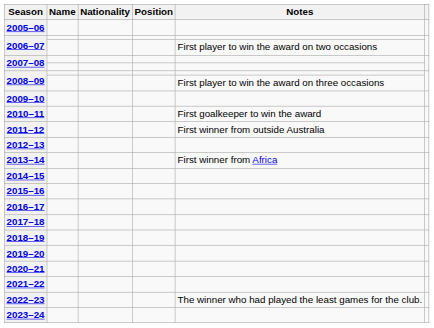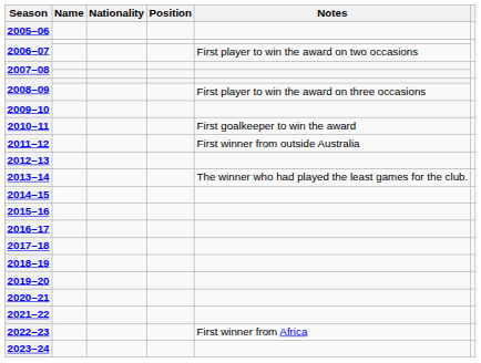 <table class="wikitable plainrowheaders sortable">
 <tr>
 <th scope="col">Season</th>
 <th scope="col">Name</th>
 <th scope="col">Nationality</th>
 <th scope="col">Position</th>
 <th scope="col">Notes</th>
 <th scope="col" class="unsortable"></th>
 </tr>
 <tr>
 <th scope="row" style="text-align:center"><a href='#'>2005–06</a></th>
 <td></td>
 <td></td>
 <td></td>
 <td></td>
 <td></td>
 </tr>
 <tr>
 <th scope="row" style="text-align:center" rowspan=2><a href='#'>2006–07</a></th>
 <td></td>
 <td></td>
 <td></td>
 <td></td>
 <td rowspan=2></td>
 </tr>
 <tr>
 <td></td>
 <td></td>
 <td></td>
 <td>First player to win the award on two occasions</td>
 </tr>
 <tr>
 <th scope="row" style="text-align:center" rowspan=2><a href='#'>2007–08</a></th>
 <td></td>
 <td></td>
 <td></td>
 <td></td>
 <td rowspan=2></td>
 </tr>
 <tr>
 <td></td>
 <td></td>
 <td></td>
 <td></td>
 </tr>
 <tr>
 <th scope="row" style="text-align:center" rowspan=2><a href='#'>2008–09</a></th>
 <td></td>
 <td></td>
 <td></td>
 <td></td>
 <td rowspan=2></td>
 </tr>
 <tr>
 <td></td>
 <td></td>
 <td></td>
 <td>First player to win the award on three occasions</td>
 </tr>
 <tr>
 <th scope="row" style="text-align:center"><a href='#'>2009–10</a></th>
 <td></td>
 <td></td>
 <td></td>
 <td></td>
 <td></td>
 </tr>
 <tr>
 <th scope="row" style="text-align:center"><a href='#'>2010–11</a></th>
 <td></td>
 <td></td>
 <td></td>
 <td>First goalkeeper to win the award</td>
 <td></td>
 </tr>
 <tr>
 <th scope="row" style="text-align:center"><a href='#'>2011–12</a></th>
 <td></td>
 <td></td>
 <td></td>
 <td>First winner from outside Australia</td>
 <td></td>
 </tr>
 <tr>
 <th scope="row" style="text-align:center"><a href='#'>2012–13</a></th>
 <td></td>
 <td></td>
 <td></td>
 <td></td>
 <td></td>
 </tr>
 <tr>
 <th scope="row" style="text-align:center"><a href='#'>2013–14</a></th>
 <td></td>
 <td></td>
 <td></td>
-<td>First winner from <a href='#'>Africa</a></td>
+<td>The winner who had played the least games for the club.</td>
 <td></td>
 </tr>
 <tr>
 <th scope="row" style="text-align:center"><a href='#'>2014–15</a></th>
 <td></td>
 <td></td>
 <td></td>
 <td></td>
 <td></td>
 </tr>
 <tr>
 <th scope="row" style="text-align:center"><a href='#'>2015–16</a></th>
 <td></td>
 <td></td>
 <td></td>
 <td></td>
 <td></td>
 </tr>
 <tr>
 <th scope="row" style="text-align:center"><a href='#'>2016–17</a></th>
 <td></td>
 <td></td>
 <td></td>
 <td></td>
 <td></td>
 </tr>
 <tr>
 <th scope="row" style="text-align:center"><a href='#'>2017–18</a></th>
 <td></td>
 <td></td>
 <td></td>
 <td></td>
 <td></td>
 </tr>
 <tr>
 <th scope="row" style="text-align:center"><a href='#'>2018–19</a></th>
 <td></td>
 <td></td>
 <td></td>
 <td></td>
 <td></td>
 </tr>
 <tr>
 <th scope="row" style="text-align:center"><a href='#'>2019–20</a></th>
 <td></td>
 <td></td>
 <td></td>
 <td></td>
 <td></td>
 </tr>
 <tr>
 <th scope="row" style="text-align:center"><a href='#'>2020–21</a></th>
 <td></td>
 <td></td>
 <td></td>
 <td></td>
 <td></td>
 </tr>
 <tr>
 <th scope="row" style="text-align:center"><a href='#'>2021–22</a></th>
 <td><strong></strong></td>
 <td></td>
 <td></td>
 <td></td>
 <td></td>
 </tr>
 <tr>
 <th scope="row" style="text-align:center"><a href='#'>2022–23</a></th>
 <td><strong></strong></td>
 <td></td>
 <td></td>
-<td>The winner who had played the least games for the club.</td>
+<td>First winner from <a href='#'>Africa</a></td>
 <td></td>
 </tr>
 <tr>
 <th scope="row" style="text-align:center"><a href='#'>2023–24</a></th>
 <td><strong></strong></td>
 <td></td>
 <td></td>
 <td></td>
 <td></td>
 </tr>
 </table>
